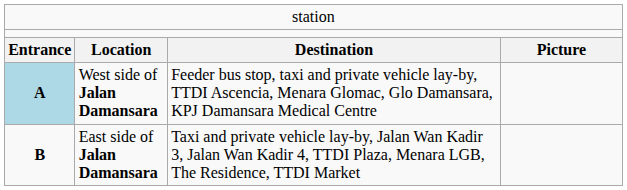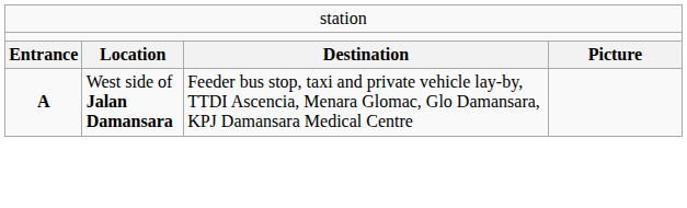 <table class="wikitable" style="width:70%">
 <tr>
 <td colspan=4 align="center"> station</td>
 </tr>
 <tr>
 <td colspan=4 align="center" bgcolor=></td>
 </tr>
 <tr>
 <th style="width:10%">Entrance</th>
 <th style="width:15%">Location</th>
 <th style="width:55%">Destination</th>
 <th style="width:20%">Picture</th>
 </tr>
 <tr>
-<td align="center" style="background: lightblue;"><strong><span>A</span></strong></td>
+<td align="center"><strong><span>A</span></strong></td>
 <td>West side of <strong>Jalan Damansara</strong></td>
 <td>Feeder bus stop, taxi and private vehicle lay-by, TTDI Ascencia, Menara Glomac, Glo Damansara, KPJ Damansara Medical Centre</td>
 <td></td>
 </tr>
-<tr>
-<td align="center"><strong><span>B</span></strong></td>
-<td>East side of <strong>Jalan Damansara</strong></td>
-<td>Taxi and private vehicle lay-by, Jalan Wan Kadir 3, Jalan Wan Kadir 4, TTDI Plaza, Menara LGB, The Residence, TTDI Market</td>
-<td></td>
-</tr>
 </table>
